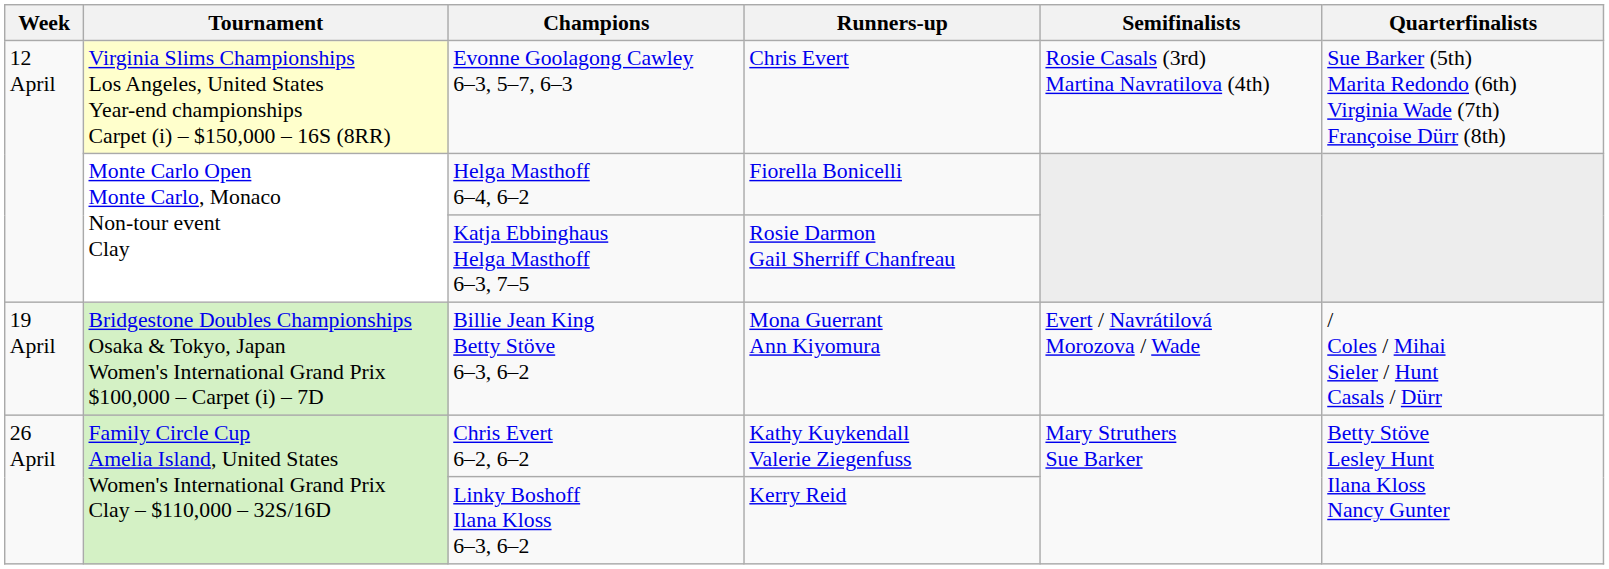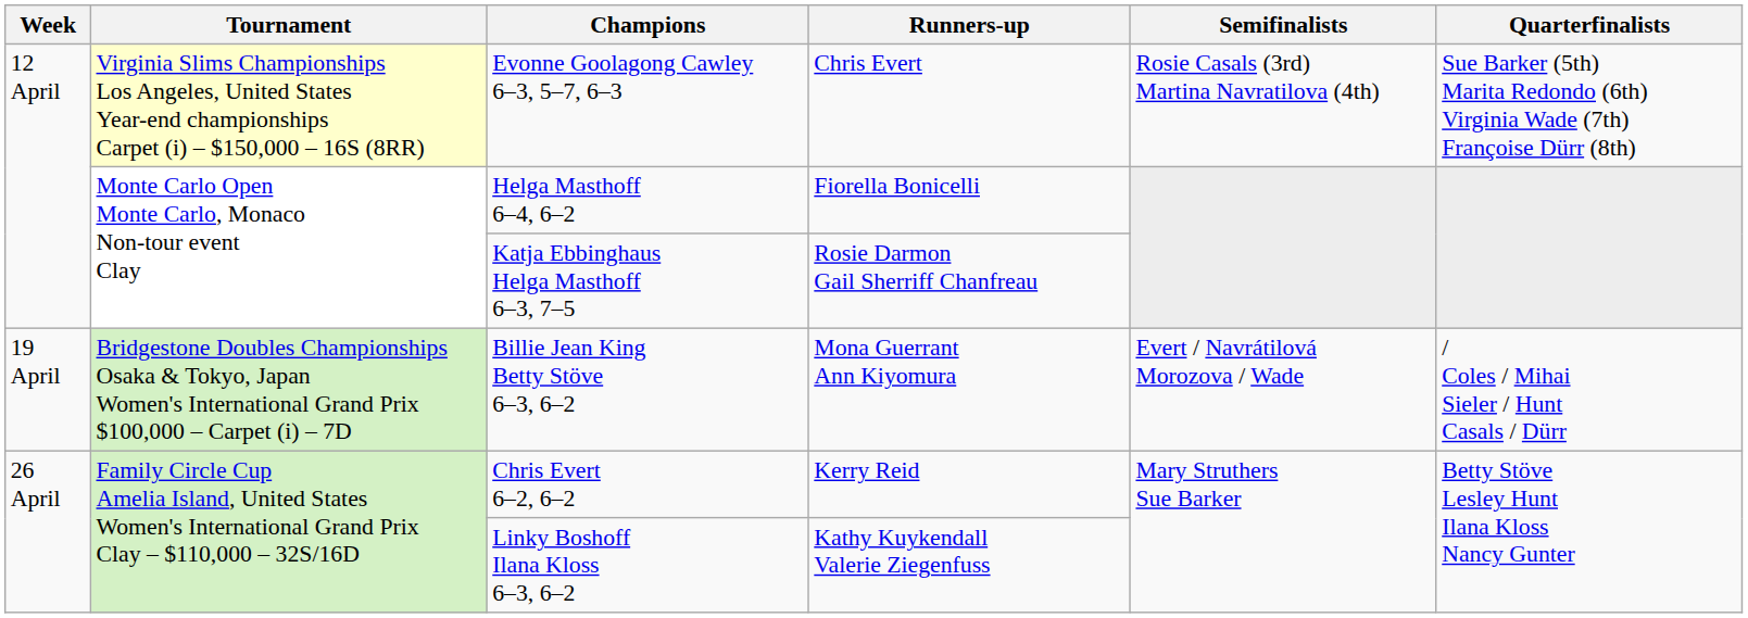 <table class=wikitable style=font-size:95%>
 <tr>
 <th style="width:48px;">Week</th>
 <th style="width:248px;">Tournament</th>
 <th style="width:200px;">Champions</th>
 <th style="width:200px;">Runners-up</th>
 <th style="width:190px;">Semifinalists</th>
 <th style="width:190px;">Quarterfinalists</th>
 </tr>
 <tr valign=top>
 <td rowspan=3>12 April</td>
 <td style="background:#ffc;"><a href='#'>Virginia Slims Championships</a><br> Los Angeles, United States<br>Year-end championships<br>Carpet (i) – $150,000 – 16S (8RR)</td>
 <td> <a href='#'>Evonne Goolagong Cawley</a> <br>6–3, 5–7, 6–3</td>
 <td> <a href='#'>Chris Evert</a></td>
 <td> <a href='#'>Rosie Casals</a> (3rd) <br>  <a href='#'>Martina Navratilova</a> (4th)</td>
 <td> <a href='#'>Sue Barker</a> (5th) <br>  <a href='#'>Marita Redondo</a> (6th) <br>  <a href='#'>Virginia Wade</a> (7th) <br>  <a href='#'>Françoise Dürr</a> (8th)</td>
 </tr>
 <tr valign=top>
 <td style="background:#fff;" rowspan=2><a href='#'>Monte Carlo Open</a><br><a href='#'>Monte Carlo</a>, Monaco<br>Non-tour event<br>Clay</td>
 <td> <a href='#'>Helga Masthoff</a><br>6–4, 6–2</td>
 <td> <a href='#'>Fiorella Bonicelli</a></td>
 <td rowspan=2 style="background:#ededed;"></td>
 <td rowspan=2 style="background:#ededed;"></td>
 </tr>
 <tr valign=top>
 <td> <a href='#'>Katja Ebbinghaus</a><br>  <a href='#'>Helga Masthoff</a><br>6–3, 7–5</td>
 <td> <a href='#'>Rosie Darmon</a><br>  <a href='#'>Gail Sherriff Chanfreau</a></td>
 </tr>
 <tr valign=top>
 <td>19 April</td>
 <td rowspan=1 bgcolor=#D4F1C5><a href='#'>Bridgestone Doubles Championships</a><br> Osaka & Tokyo, Japan<br>Women's International Grand Prix<br>$100,000 – Carpet (i) – 7D</td>
 <td> <a href='#'>Billie Jean King</a><br>  <a href='#'>Betty Stöve</a><br> 6–3, 6–2</td>
 <td> <a href='#'>Mona Guerrant</a><br>  <a href='#'>Ann Kiyomura</a></td>
 <td rowspan=1> <a href='#'>Evert</a> /  <a href='#'>Navrátilová</a><br> <a href='#'>Morozova</a> /  <a href='#'>Wade</a></td>
 <td rowspan=1>/ <br> <a href='#'>Coles</a> /  <a href='#'>Mihai</a><br> <a href='#'>Sieler</a> /  <a href='#'>Hunt</a><br> <a href='#'>Casals</a> /  <a href='#'>Dürr</a></td>
 </tr>
 <tr valign=top>
 <td rowspan=2>26 April</td>
 <td style="background:#D4F1C5;" rowspan="2"><a href='#'>Family Circle Cup</a><br> <a href='#'>Amelia Island</a>, United States<br>Women's International Grand Prix<br>Clay – $110,000 – 32S/16D</td>
 <td> <a href='#'>Chris Evert</a><br>6–2, 6–2</td>
-<td> <a href='#'>Kathy Kuykendall</a><br>  <a href='#'>Valerie Ziegenfuss</a></td>
+<td> <a href='#'>Kerry Reid</a></td>
 <td rowspan=2> <a href='#'>Mary Struthers</a><br> <a href='#'>Sue Barker</a></td>
 <td rowspan=2> <a href='#'>Betty Stöve</a><br> <a href='#'>Lesley Hunt</a><br> <a href='#'>Ilana Kloss</a><br> <a href='#'>Nancy Gunter</a></td>
 </tr>
 <tr valign=top>
 <td> <a href='#'>Linky Boshoff</a> <br>  <a href='#'>Ilana Kloss</a> <br>6–3, 6–2</td>
-<td> <a href='#'>Kerry Reid</a></td>
+<td> <a href='#'>Kathy Kuykendall</a><br>  <a href='#'>Valerie Ziegenfuss</a></td>
 </tr>
 </table>
